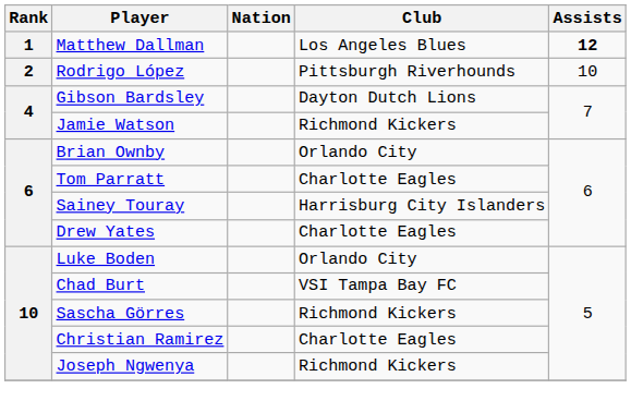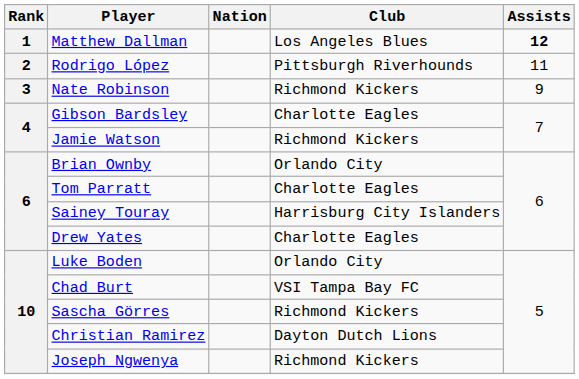 <table class="wikitable">
 <tr>
 <th>Rank</th>
 <th>Player</th>
 <th>Nation</th>
 <th>Club</th>
 <th>Assists</th>
 </tr>
 <tr>
 <th>1</th>
 <td><a href='#'>Matthew Dallman</a></td>
 <td></td>
 <td>Los Angeles Blues</td>
 <td style="text-align:center;"><strong>12</strong></td>
 </tr>
 <tr>
 <th>2</th>
 <td><a href='#'>Rodrigo López</a></td>
 <td></td>
 <td>Pittsburgh Riverhounds</td>
-<td style="text-align:center;">10</td>
+<td style="text-align:center;">11</td>
+</tr>
+<tr>
+<th>3</th>
+<td><a href='#'>Nate Robinson</a></td>
+<td></td>
+<td>Richmond Kickers</td>
+<td style="text-align:center;">9</td>
 </tr>
 <tr>
 <th rowspan="2">4</th>
 <td><a href='#'>Gibson Bardsley</a></td>
 <td></td>
-<td>Dayton Dutch Lions</td>
+<td>Charlotte Eagles</td>
 <td rowspan="2" style="text-align:center;">7</td>
 </tr>
 <tr>
 <td><a href='#'>Jamie Watson</a></td>
 <td></td>
 <td>Richmond Kickers</td>
 </tr>
 <tr>
 <th rowspan="4">6</th>
 <td><a href='#'>Brian Ownby</a></td>
 <td></td>
 <td>Orlando City</td>
 <td rowspan="4" style="text-align:center;">6</td>
 </tr>
 <tr>
 <td><a href='#'>Tom Parratt</a></td>
 <td></td>
 <td>Charlotte Eagles</td>
 </tr>
 <tr>
 <td><a href='#'>Sainey Touray</a></td>
 <td></td>
 <td>Harrisburg City Islanders</td>
 </tr>
 <tr>
 <td><a href='#'>Drew Yates</a></td>
 <td></td>
 <td>Charlotte Eagles</td>
 </tr>
 <tr>
 <th rowspan="5">10</th>
 <td><a href='#'>Luke Boden</a></td>
 <td></td>
 <td>Orlando City</td>
 <td rowspan="5" style="text-align:center;">5</td>
 </tr>
 <tr>
 <td><a href='#'>Chad Burt</a></td>
 <td></td>
 <td>VSI Tampa Bay FC</td>
 </tr>
 <tr>
 <td><a href='#'>Sascha Görres</a></td>
 <td></td>
 <td>Richmond Kickers</td>
 </tr>
 <tr>
 <td><a href='#'>Christian Ramirez</a></td>
 <td></td>
-<td>Charlotte Eagles</td>
+<td>Dayton Dutch Lions</td>
 </tr>
 <tr>
 <td><a href='#'>Joseph Ngwenya</a></td>
 <td></td>
 <td>Richmond Kickers</td>
 </tr>
 <tr>
 </tr>
 </table>
